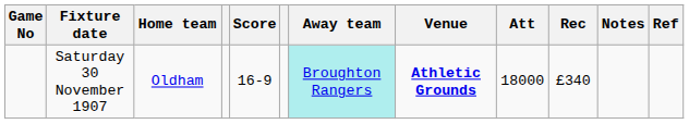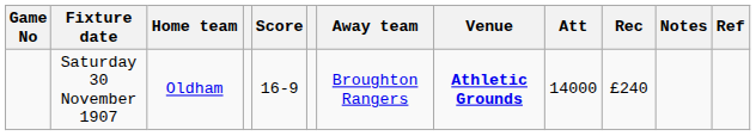 <table class="wikitable" style="text-align:center;">
 <tr>
 <th width=20 abbr="No">Game No</th>
 <th width=100 abbr="Date">Fixture date</th>
 <th width=150 abbr="Home team">Home team</th>
 <th width=5 abbr="space"></th>
 <th width=20 abbr="Score">Score</th>
 <th width=5 abbr="space"></th>
 <th width=150 abbr="Away team">Away team</th>
 <th width=150 abbr="Venue">Venue</th>
 <th width=45 abbr="Att">Att</th>
 <th width=60 abbr="Rec">Rec</th>
 <th width=20 abbr="Notes">Notes</th>
 <th width=30 abbr="Ref">Ref</th>
 </tr>
 <tr>
 <td></td>
 <td>Saturday 30 November 1907</td>
 <td><a href='#'>Oldham</a></td>
 <td></td>
 <td>16-9</td>
 <td></td>
-<td style="background: paleturquoise;"><a href='#'>Broughton Rangers</a></td>
+<td><a href='#'>Broughton Rangers</a></td>
 <td><strong><a href='#'>Athletic Grounds</a></strong></td>
-<td>18000</td>
-<td>£340</td>
+<td>14000</td>
+<td>£240</td>
 <td></td>
 <td></td>
 </tr>
 </table>
